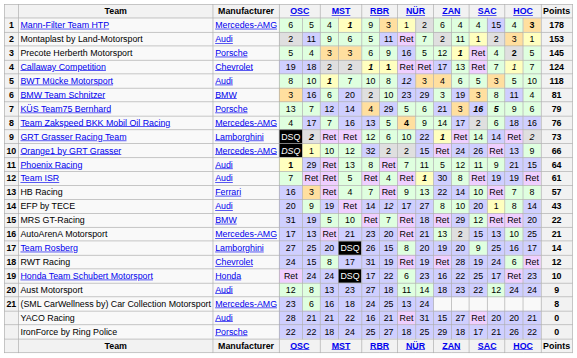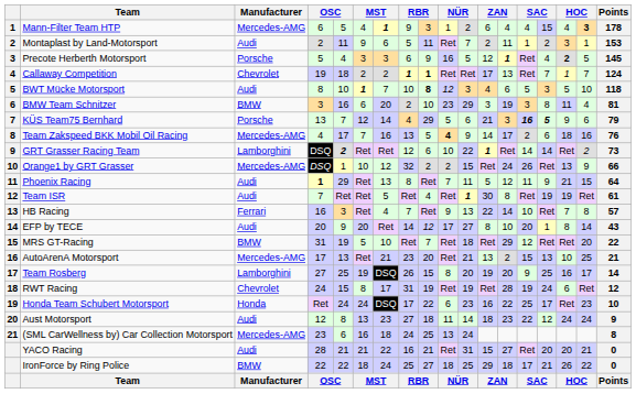 <table class="wikitable" style="font-size: 85%; text-align:center;">
 <tr>
 <th></th>
 <th>Team</th>
 <th>Manufacturer</th>
 <th colspan=2><a href='#'>OSC</a><br></th>
 <th colspan=2><a href='#'>MST</a><br></th>
 <th colspan=2><a href='#'>RBR</a><br></th>
 <th colspan=2><a href='#'>NÜR</a><br></th>
 <th colspan=2><a href='#'>ZAN</a><br></th>
 <th colspan=2><a href='#'>SAC</a><br></th>
 <th colspan=2><a href='#'>HOC</a><br></th>
 <th>Points</th>
 </tr>
 <tr>
 <th>1</th>
 <td align=left> <a href='#'>Mann-Filter Team HTP</a></td>
 <td align=left><a href='#'>Mercedes-AMG</a></td>
 <td style="background:#DFFFDF;">6</td>
 <td style="background:#DFFFDF;">5</td>
 <td style="background:#DFFFDF;">4</td>
 <td style="background:#FFFFBF;"><strong><em>1</em></strong></td>
 <td style="background:#DFFFDF;">9</td>
 <td style="background:#FFDF9F;">3</td>
 <td style="background:#FFFFBF;">1</td>
 <td style="background:#DFDFDF;">2</td>
 <td style="background:#DFFFDF;">6</td>
 <td style="background:#DFFFDF;">4</td>
 <td style="background:#DFFFDF;">4</td>
 <td style="background:#CFCFFF;">15</td>
 <td style="background:#DFFFDF;">4</td>
 <td style="background:#FFDF9F;"><strong>3</strong></td>
 <th>178</th>
 </tr>
 <tr>
 <th>2</th>
 <td align=left> Montaplast by Land-Motorsport</td>
 <td align=left><a href='#'>Audi</a></td>
 <td style="background:#DFDFDF;">2</td>
 <td style="background:#CFCFFF;">11</td>
 <td style="background:#DFFFDF;">9</td>
 <td style="background:#DFFFDF;">6</td>
 <td style="background:#DFFFDF;">5</td>
 <td style="background:#CFCFFF;">11</td>
 <td style="background:#EFCFFF;">Ret</td>
 <td style="background:#DFFFDF;">7</td>
 <td style="background:#DFDFDF;">2</td>
 <td style="background:#DFFFDF;">11</td>
 <td style="background:#FFFFBF;">1</td>
 <td style="background:#DFDFDF;">2</td>
 <td style="background:#FFDF9F;">3</td>
 <td style="background:#FFFFBF;">1</td>
 <th>153</th>
 </tr>
 <tr>
 <th>3</th>
 <td align=left> Precote Herberth Motorsport</td>
 <td align=left><a href='#'>Porsche</a></td>
 <td style="background:#DFFFDF;">5</td>
 <td style="background:#DFFFDF;">4</td>
 <td style="background:#FFDF9F;">3</td>
 <td style="background:#FFDF9F;">3</td>
 <td style="background:#DFFFDF;">6</td>
 <td style="background:#DFFFDF;">9</td>
 <td style="background:#CFCFFF;">16</td>
 <td style="background:#DFFFDF;">5</td>
 <td style="background:#DFFFDF;">12</td>
 <td style="background:#FFFFBF;"><strong><em>1</em></strong></td>
 <td style="background:#EFCFFF;">Ret</td>
 <td style="background:#DFFFDF;">4</td>
 <td style="background:#DFDFDF;"><strong>2</strong></td>
 <td style="background:#DFFFDF;">5</td>
 <th>145</th>
 </tr>
 <tr>
 <th>4</th>
 <td align=left> <a href='#'>Callaway Competition</a></td>
 <td align=left><a href='#'>Chevrolet</a></td>
 <td style="background:#CFCFFF;">19</td>
 <td style="background:#CFCFFF;">18</td>
 <td style="background:#DFDFDF;">2</td>
 <td style="background:#DFDFDF;">2</td>
 <td style="background:#FFFFBF;"><strong><em>1</em></strong></td>
 <td style="background:#FFFFBF;"><strong>1</strong></td>
 <td style="background:#EFCFFF;">Ret</td>
 <td style="background:#EFCFFF;">Ret</td>
 <td style="background:#CFCFFF;">17</td>
 <td style="background:#DFFFDF;">13</td>
 <td style="background:#EFCFFF;">Ret</td>
 <td style="background:#DFFFDF;">7</td>
 <td style="background:#FFFFBF;"><em>1</em></td>
 <td style="background:#DFFFDF;">7</td>
 <th>124</th>
 </tr>
 <tr>
 <th>5</th>
 <td align=left> <a href='#'>BWT Mücke Motorsport</a></td>
 <td align=left><a href='#'>Audi</a></td>
 <td style="background:#DFFFDF;">8</td>
 <td style="background:#DFFFDF;">10</td>
 <td style="background:#FFFFBF;"><strong><em>1</em></strong></td>
 <td style="background:#DFFFDF;">7</td>
 <td style="background:#DFFFDF;">10</td>
-<td style="background:#DFFFDF;">8</td>
+<td style="background:#DFFFDF;"><strong>8</strong></td>
 <td style="background:#CFCFFF;"><em>12</em></td>
 <td style="background:#FFDF9F;">3</td>
 <td style="background:#FFDF9F;">4</td>
 <td style="background:#DFFFDF;">6</td>
 <td style="background:#DFFFDF;">5</td>
 <td style="background:#FFDF9F;">3</td>
 <td style="background:#DFFFDF;">5</td>
 <td style="background:#DFFFDF;">10</td>
 <th>118</th>
 </tr>
 <tr>
 <th>6</th>
 <td align=left> <a href='#'>BMW Team Schnitzer</a></td>
 <td align=left><a href='#'>BMW</a></td>
 <td style="background:#FFDF9F;">3</td>
 <td style="background:#CFCFFF;">16</td>
 <td style="background:#DFFFDF;">6</td>
 <td style="background:#CFCFFF;">20</td>
 <td style="background:#DFDFDF;">2</td>
 <td style="background:#DFFFDF;">10</td>
 <td style="background:#CFCFFF;">23</td>
 <td style="background:#CFCFFF;">29</td>
 <td style="background:#DFFFDF;">3</td>
 <td style="background:#CFCFFF;">19</td>
 <td style="background:#FFDF9F;">3</td>
 <td style="background:#DFFFDF;">8</td>
 <td style="background:#CFCFFF;">11</td>
 <td style="background:#DFFFDF;">4</td>
 <th>81</th>
 </tr>
 <tr>
 <th>7</th>
 <td align=left> <a href='#'>KÜS Team75 Bernhard</a></td>
 <td align=left><a href='#'>Porsche</a></td>
 <td style="background:#DFFFDF;">13</td>
 <td style="background:#DFFFDF;">7</td>
 <td style="background:#CFCFFF;">12</td>
 <td style="background:#CFCFFF;">14</td>
 <td style="background:#FFDF9F;">4</td>
 <td style="background:#CFCFFF;">29</td>
 <td style="background:#DFFFDF;">5</td>
 <td style="background:#DFFFDF;">6</td>
 <td style="background:#CFCFFF;">21</td>
 <td style="background:#FFDF9F;">3</td>
 <td style="background:#CFCFFF;"><strong><em>16</em></strong></td>
 <td style="background:#DFFFDF;"><strong><em>5</em></strong></td>
 <td style="background:#DFFFDF;">9</td>
 <td style="background:#DFFFDF;">6</td>
 <th>79</th>
 </tr>
 <tr>
 <th>8</th>
 <td align=left> <a href='#'>Team Zakspeed BKK Mobil Oil Racing</a></td>
 <td align=left><a href='#'>Mercedes-AMG</a></td>
 <td style="background:#DFFFDF;">4</td>
 <td style="background:#CFCFFF;">17</td>
 <td style="background:#DFFFDF;">7</td>
 <td style="background:#CFCFFF;">16</td>
 <td style="background:#CFCFFF;">13</td>
 <td style="background:#DFFFDF;">5</td>
 <td style="background:#FFDF9F;"><strong>4</strong></td>
 <td style="background:#DFFFDF;">9</td>
 <td style="background:#DFFFDF;">14</td>
 <td style="background:#CFCFFF;">17</td>
 <td style="background:#DFDFDF;">2</td>
 <td style="background:#DFFFDF;">6</td>
 <td style="background:#CFCFFF;">18</td>
 <td style="background:#CFCFFF;">16</td>
 <th>76</th>
 </tr>
 <tr>
 <th>9</th>
 <td align=left> <a href='#'>GRT Grasser Racing Team</a></td>
 <td align=left><a href='#'>Lamborghini</a></td>
 <td style="background:#000000; color:white;">DSQ</td>
 <td style="background:#DFDFDF;"><strong><em>2</em></strong></td>
 <td style="background:#EFCFFF;">Ret</td>
 <td style="background:#EFCFFF;">Ret</td>
 <td style="background:#DFFFDF;">12</td>
 <td style="background:#DFFFDF;">6</td>
 <td style="background:#DFFFDF;">10</td>
 <td style="background:#CFCFFF;">22</td>
 <td style="background:#FFFFBF;"><strong><em>1</em></strong></td>
 <td style="background:#EFCFFF;">Ret</td>
 <td style="background:#DFFFDF;">14</td>
 <td style="background:#CFCFFF;">14</td>
 <td style="background:#EFCFFF;">Ret</td>
 <td style="background:#DFDFDF;"><em>2</em></td>
 <th>73</th>
 </tr>
 <tr>
 <th>10</th>
 <td align=left> <a href='#'>Orange1 by GRT Grasser</a></td>
 <td align=left><a href='#'>Mercedes-AMG</a></td>
 <td style="background:#000000; color:white;"><em>DSQ</em></td>
 <td style="background:#FFFFBF;">1</td>
 <td style="background:#DFFFDF;">10</td>
 <td style="background:#DFFFDF;">12</td>
 <td style="background:#CFCFFF;">32</td>
 <td style="background:#DFDFDF;">2</td>
 <td style="background:#DFDFDF;">2</td>
 <td style="background:#CFCFFF;">15</td>
 <td style="background:#EFCFFF;">Ret</td>
 <td style="background:#CFCFFF;">24</td>
 <td style="background:#CFCFFF;">26</td>
 <td style="background:#EFCFFF;">Ret</td>
 <td style="background:#CFCFFF;">13</td>
 <td style="background:#DFFFDF;">9</td>
 <th>66</th>
 </tr>
 <tr>
 <th>11</th>
 <td align=left> <a href='#'>Phoenix Racing</a></td>
 <td align=left><a href='#'>Audi</a></td>
 <td style="background:#FFFFBF;"><strong>1</strong></td>
 <td style="background:#CFCFFF;">29</td>
 <td style="background:#EFCFFF;">Ret</td>
 <td style="background:#DFFFDF;">13</td>
 <td style="background:#DFFFDF;">8</td>
 <td style="background:#EFCFFF;">Ret</td>
 <td style="background:#DFFFDF;">7</td>
 <td style="background:#DFFFDF;">11</td>
 <td style="background:#DFFFDF;">5</td>
 <td style="background:#DFFFDF;">12</td>
 <td style="background:#DFFFDF;">11</td>
 <td style="background:#DFFFDF;">9</td>
 <td style="background:#CFCFFF;">21</td>
 <td style="background:#CFCFFF;">15</td>
 <th>64</th>
 </tr>
 <tr>
 <th>12</th>
 <td align=left> <a href='#'>Team ISR</a></td>
 <td align=left><a href='#'>Audi</a></td>
 <td style="background:#DFFFDF;">7</td>
 <td style="background:#EFCFFF;">Ret</td>
 <td style="background:#EFCFFF;">Ret</td>
 <td style="background:#DFFFDF;">5</td>
 <td style="background:#EFCFFF;">Ret</td>
 <td style="background:#DFFFDF;">4</td>
 <td style="background:#EFCFFF;">Ret</td>
 <td style="background:#FFFFBF;"><strong><em>1</em></strong></td>
 <td style="background:#CFCFFF;">30</td>
 <td style="background:#DFFFDF;">8</td>
 <td style="background:#EFCFFF;">Ret</td>
 <td style="background:#CFCFFF;">19</td>
 <td style="background:#CFCFFF;">19</td>
 <td style="background:#EFCFFF;">Ret</td>
 <th>61</th>
 </tr>
 <tr>
 <th>13</th>
 <td align=left> HB Racing</td>
 <td align=left><a href='#'>Ferrari</a></td>
 <td style="background:#CFCFFF;">16</td>
 <td style="background:#FFDF9F;">3</td>
 <td style="background:#EFCFFF;">Ret</td>
 <td style="background:#DFFFDF;">4</td>
 <td style="background:#DFFFDF;">7</td>
 <td style="background:#EFCFFF;">Ret</td>
 <td style="background:#DFFFDF;">9</td>
 <td style="background:#DFFFDF;">13</td>
 <td style="background:#CFCFFF;">22</td>
 <td style="background:#CFCFFF;">14</td>
 <td style="background:#DFFFDF;">10</td>
 <td style="background:#EFCFFF;">Ret</td>
 <td style="background:#DFFFDF;">7</td>
 <td style="background:#DFFFDF;">8</td>
 <th>57</th>
 </tr>
 <tr>
 <th>14</th>
 <td align=left> EFP by TECE</td>
 <td align=left><a href='#'>Audi</a></td>
 <td style="background:#CFCFFF;">20</td>
 <td style="background:#DFFFDF;">9</td>
-<td style="background:#CFCFFF;">19</td>
+<td style="background:#CFCFFF;">20</td>
 <td style="background:#EFCFFF;">Ret</td>
 <td style="background:#CFCFFF;">14</td>
 <td style="background:#CFCFFF;"><em>12</em></td>
 <td style="background:#CFCFFF;">17</td>
 <td style="background:#CFCFFF;">27</td>
 <td style="background:#DFFFDF;">8</td>
 <td style="background:#DFFFDF;">10</td>
 <td style="background:#CFCFFF;">20</td>
 <td style="background:#FFFFBF;">1</td>
 <td style="background:#DFFFDF;">8</td>
 <td style="background:#CFCFFF;">14</td>
 <th>43</th>
 </tr>
 <tr>
 <th>15</th>
 <td align=left> MRS GT-Racing</td>
 <td align=left><a href='#'>BMW</a></td>
 <td style="background:#CFCFFF;">31</td>
 <td style="background:#CFCFFF;">19</td>
 <td style="background:#DFFFDF;">5</td>
 <td style="background:#DFFFDF;">10</td>
 <td style="background:#EFCFFF;">Ret</td>
 <td style="background:#DFFFDF;">7</td>
 <td style="background:#EFCFFF;">Ret</td>
 <td style="background:#CFCFFF;">18</td>
 <td style="background:#EFCFFF;">Ret</td>
 <td style="background:#CFCFFF;">29</td>
 <td style="background:#DFFFDF;">12</td>
 <td style="background:#EFCFFF;">Ret</td>
 <td style="background:#EFCFFF;">Ret</td>
 <td style="background:#CFCFFF;">20</td>
 <th>22</th>
 </tr>
 <tr>
 <th>16</th>
 <td align=left> AutoArenA Motorsport</td>
 <td align=left><a href='#'>Mercedes-AMG</a></td>
 <td style="background:#CFCFFF;">17</td>
 <td style="background:#CFCFFF;">13</td>
 <td style="background:#EFCFFF;">Ret</td>
 <td style="background:#CFCFFF;">21</td>
 <td style="background:#CFCFFF;">23</td>
 <td style="background:#CFCFFF;">20</td>
 <td style="background:#EFCFFF;">Ret</td>
 <td style="background:#CFCFFF;">21</td>
 <td style="background:#DFFFDF;">13</td>
 <td style="background:#DFDFDF;">2</td>
 <td style="background:#CFCFFF;">15</td>
 <td style="background:#CFCFFF;">13</td>
 <td style="background:#DFFFDF;">10</td>
 <td style="background:#CFCFFF;">25</td>
 <th>21</th>
 </tr>
 <tr>
 <th>17</th>
 <td align=left> <a href='#'>Team Rosberg</a></td>
 <td align=left><a href='#'>Lamborghini</a></td>
 <td style="background:#CFCFFF;">27</td>
 <td style="background:#CFCFFF;">25</td>
-<td style="background:#CFCFFF;">20</td>
+<td style="background:#CFCFFF;">19</td>
 <td style="background:#000000; color:white;">DSQ</td>
 <td style="background:#CFCFFF;">26</td>
 <td style="background:#CFCFFF;">15</td>
 <td style="background:#DFFFDF;">8</td>
 <td style="background:#CFCFFF;">20</td>
 <td style="background:#CFCFFF;">19</td>
 <td style="background:#CFCFFF;">20</td>
 <td style="background:#DFFFDF;">9</td>
 <td style="background:#CFCFFF;">25</td>
 <td style="background:#CFCFFF;">16</td>
 <td style="background:#CFCFFF;">17</td>
 <th>14</th>
 </tr>
 <tr>
 <th>18</th>
 <td align=left> RWT Racing</td>
 <td align=left><a href='#'>Chevrolet</a></td>
 <td style="background:#CFCFFF;">24</td>
 <td style="background:#CFCFFF;">15</td>
 <td style="background:#DFFFDF;">8</td>
 <td style="background:#CFCFFF;">17</td>
 <td style="background:#CFCFFF;">31</td>
 <td style="background:#CFCFFF;">19</td>
 <td style="background:#EFCFFF;">Ret</td>
 <td style="background:#CFCFFF;">19</td>
 <td style="background:#EFCFFF;">Ret</td>
 <td style="background:#CFCFFF;">28</td>
 <td style="background:#CFCFFF;">19</td>
 <td style="background:#CFCFFF;">24</td>
 <td style="background:#DFFFDF;">6</td>
 <td style="background:#EFCFFF;">Ret</td>
 <th>12</th>
 </tr>
 <tr>
 <th>19</th>
 <td align=left> <a href='#'>Honda Team Schubert Motorsport</a></td>
 <td align=left><a href='#'>Honda</a></td>
 <td style="background:#EFCFFF;">Ret</td>
 <td style="background:#CFCFFF;">24</td>
 <td style="background:#CFCFFF;">24</td>
 <td style="background:#000000; color:white;">DSQ</td>
 <td style="background:#CFCFFF;">17</td>
 <td style="background:#CFCFFF;">22</td>
 <td style="background:#DFFFDF;">6</td>
 <td style="background:#CFCFFF;">23</td>
 <td style="background:#CFCFFF;">16</td>
 <td style="background:#CFCFFF;">22</td>
 <td style="background:#CFCFFF;">25</td>
 <td style="background:#CFCFFF;">17</td>
 <td style="background:#EFCFFF;">Ret</td>
 <td style="background:#CFCFFF;">23</td>
 <th>10</th>
 </tr>
 <tr>
 <th>20</th>
 <td align=left> Aust Motorsport</td>
 <td align=left><a href='#'>Audi</a></td>
 <td style="background:#DFFFDF;">12</td>
 <td style="background:#DFFFDF;">8</td>
 <td style="background:#CFCFFF;">13</td>
 <td style="background:#CFCFFF;">23</td>
 <td style="background:#CFCFFF;">27</td>
 <td style="background:#CFCFFF;">18</td>
 <td style="background:#DFFFDF;">11</td>
 <td style="background:#DFFFDF;">14</td>
 <td style="background:#CFCFFF;">18</td>
 <td style="background:#CFCFFF;">23</td>
 <td style="background:#CFCFFF;">22</td>
 <td style="background:#DFFFDF;">12</td>
 <td style="background:#CFCFFF;">24</td>
 <td style="background:#CFCFFF;">24</td>
 <th>9</th>
 </tr>
 <tr>
 <th>21</th>
 <td align=left> (SML CarWellness by) Car Collection Motorsport</td>
 <td align=left><a href='#'>Mercedes-AMG</a></td>
 <td style="background:#CFCFFF;">23</td>
 <td style="background:#DFFFDF;">6</td>
 <td style="background:#CFCFFF;">16</td>
 <td style="background:#CFCFFF;">18</td>
 <td style="background:#CFCFFF;">24</td>
 <td style="background:#CFCFFF;">25</td>
 <td style="background:#CFCFFF;">13</td>
 <td style="background:#CFCFFF;">24</td>
 <td></td>
 <td></td>
 <td></td>
 <td></td>
 <td></td>
 <td></td>
 <th>8</th>
 </tr>
 <tr>
 <th></th>
 <td align=left> YACO Racing</td>
 <td align=left><a href='#'>Audi</a></td>
 <td style="background:#CFCFFF;">28</td>
 <td style="background:#CFCFFF;">21</td>
 <td style="background:#CFCFFF;">21</td>
 <td style="background:#CFCFFF;">22</td>
 <td style="background:#CFCFFF;">16</td>
 <td style="background:#CFCFFF;">21</td>
 <td style="background:#EFCFFF;">Ret</td>
 <td style="background:#CFCFFF;">31</td>
 <td style="background:#CFCFFF;">15</td>
 <td style="background:#CFCFFF;">27</td>
 <td style="background:#EFCFFF;">Ret</td>
 <td style="background:#CFCFFF;">20</td>
 <td style="background:#CFCFFF;">20</td>
 <td style="background:#CFCFFF;">21</td>
 <th>0</th>
 </tr>
 <tr>
 <th></th>
 <td align=left> IronForce by Ring Police</td>
-<td align=left><a href='#'>Porsche</a></td>
+<td align=left><a href='#'>BMW</a></td>
 <td style="background:#CFCFFF;">22</td>
 <td style="background:#CFCFFF;">22</td>
 <td style="background:#CFCFFF;">18</td>
 <td style="background:#CFCFFF;">24</td>
 <td style="background:#CFCFFF;">25</td>
 <td style="background:#CFCFFF;">27</td>
 <td style="background:#CFCFFF;">18</td>
 <td style="background:#CFCFFF;">25</td>
 <td style="background:#CFCFFF;">29</td>
 <td style="background:#CFCFFF;">18</td>
 <td style="background:#CFCFFF;">17</td>
 <td style="background:#CFCFFF;">21</td>
 <td style="background:#CFCFFF;">26</td>
 <td style="background:#CFCFFF;">22</td>
 <th>0</th>
 </tr>
 <tr>
 <th></th>
 <th>Team</th>
 <th>Manufacturer</th>
 <th colspan=2><a href='#'>OSC</a><br></th>
 <th colspan=2><a href='#'>MST</a><br></th>
 <th colspan=2><a href='#'>RBR</a><br></th>
 <th colspan=2><a href='#'>NÜR</a><br></th>
 <th colspan=2><a href='#'>ZAN</a><br></th>
 <th colspan=2><a href='#'>SAC</a><br></th>
 <th colspan=2><a href='#'>HOC</a><br></th>
 <th>Points</th>
 </tr>
 </table>
